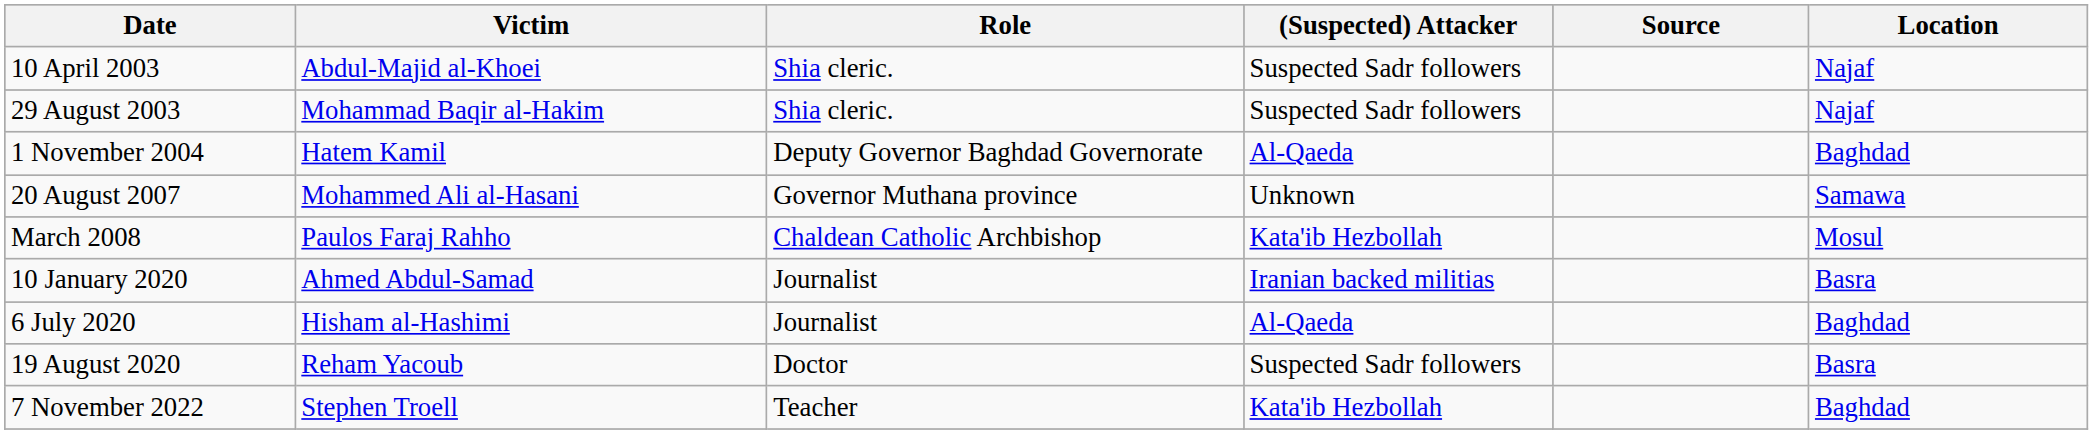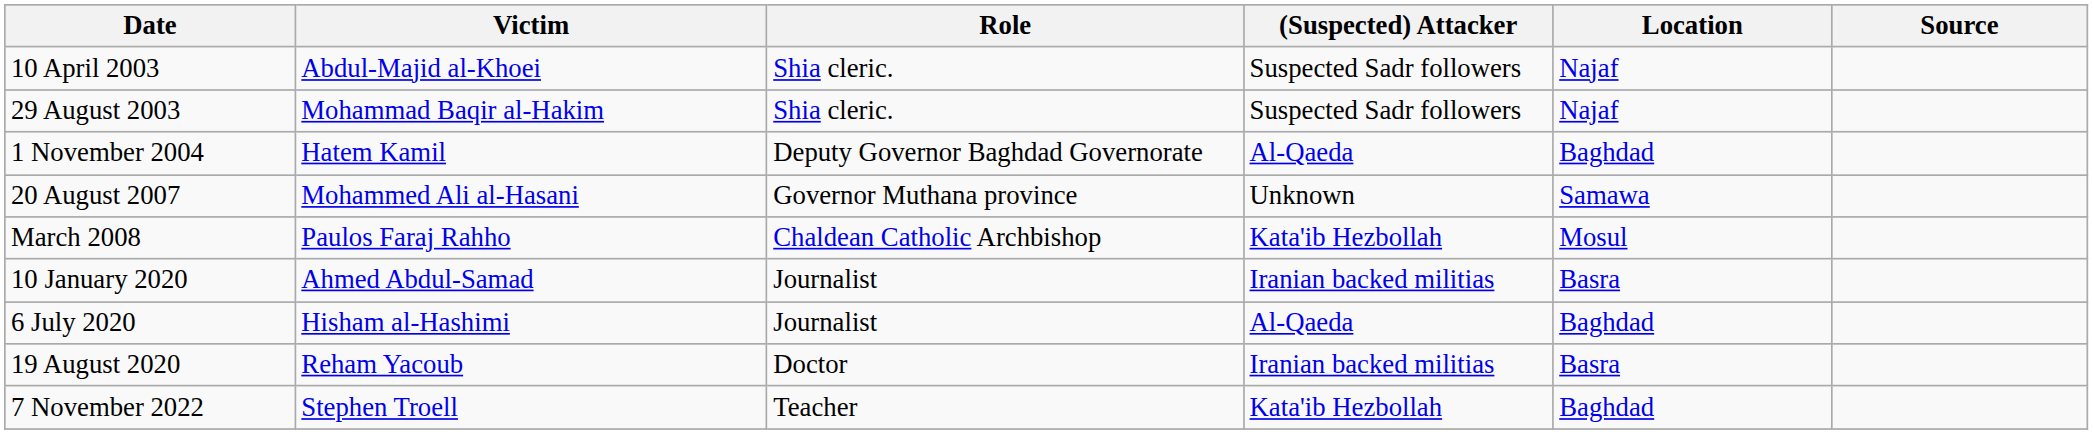 <table class="wikitable sortable">
 <tr>
 <th style="width:1%;">Date</th>
 <th style="width:2%;">Victim</th>
 <th style="width:2%;">Role</th>
 <th style="width:1%;">(Suspected) Attacker</th>
+<th style="width:1%;">Location</th>
 <th style="width:1%;">Source</th>
-<th style="width:1%;">Location</th>
 </tr>
 <tr>
 <td>10 April 2003</td>
 <td> <a href='#'>Abdul-Majid al-Khoei</a></td>
 <td><a href='#'>Shia</a> cleric.</td>
 <td>Suspected Sadr followers</td>
+<td><a href='#'>Najaf</a></td>
 <td></td>
-<td><a href='#'>Najaf</a></td>
 </tr>
 <tr>
 <td>29 August 2003</td>
 <td> <a href='#'>Mohammad Baqir al-Hakim</a></td>
 <td><a href='#'>Shia</a> cleric.</td>
 <td>Suspected Sadr followers</td>
+<td><a href='#'>Najaf</a></td>
 <td></td>
-<td><a href='#'>Najaf</a></td>
 </tr>
 <tr>
 <td>1 November 2004</td>
 <td> <a href='#'>Hatem Kamil</a></td>
 <td>Deputy Governor Baghdad Governorate</td>
 <td><a href='#'>Al-Qaeda</a></td>
+<td><a href='#'>Baghdad</a></td>
 <td></td>
-<td><a href='#'>Baghdad</a></td>
 </tr>
 <tr>
 <td>20 August 2007</td>
 <td> <a href='#'>Mohammed Ali al-Hasani</a></td>
 <td>Governor Muthana province</td>
 <td>Unknown</td>
+<td><a href='#'>Samawa</a></td>
 <td></td>
-<td><a href='#'>Samawa</a></td>
 </tr>
 <tr>
 <td>March 2008</td>
 <td> <a href='#'>Paulos Faraj Rahho</a></td>
 <td><a href='#'>Chaldean Catholic</a> Archbishop</td>
 <td><a href='#'>Kata'ib Hezbollah</a></td>
+<td><a href='#'>Mosul</a></td>
 <td></td>
-<td><a href='#'>Mosul</a></td>
 </tr>
 <tr>
 <td>10 January 2020</td>
 <td> <a href='#'>Ahmed Abdul-Samad</a></td>
 <td>Journalist</td>
 <td><a href='#'>Iranian backed militias</a></td>
+<td><a href='#'>Basra</a></td>
 <td></td>
-<td><a href='#'>Basra</a></td>
 </tr>
 <tr>
 <td>6 July 2020</td>
 <td> <a href='#'>Hisham al-Hashimi</a></td>
 <td>Journalist</td>
 <td><a href='#'>Al-Qaeda</a></td>
+<td><a href='#'>Baghdad</a></td>
 <td></td>
-<td><a href='#'>Baghdad</a></td>
 </tr>
 <tr>
 <td>19 August 2020</td>
 <td> <a href='#'>Reham Yacoub</a></td>
 <td>Doctor</td>
-<td>Suspected Sadr followers</td>
+<td><a href='#'>Iranian backed militias</a></td>
+<td><a href='#'>Basra</a></td>
 <td></td>
-<td><a href='#'>Basra</a></td>
 </tr>
 <tr>
 <td>7 November 2022</td>
 <td> <a href='#'>Stephen Troell</a></td>
 <td>Teacher</td>
 <td><a href='#'>Kata'ib Hezbollah</a></td>
+<td><a href='#'>Baghdad</a></td>
 <td></td>
-<td><a href='#'>Baghdad</a></td>
 </tr>
 </table>
